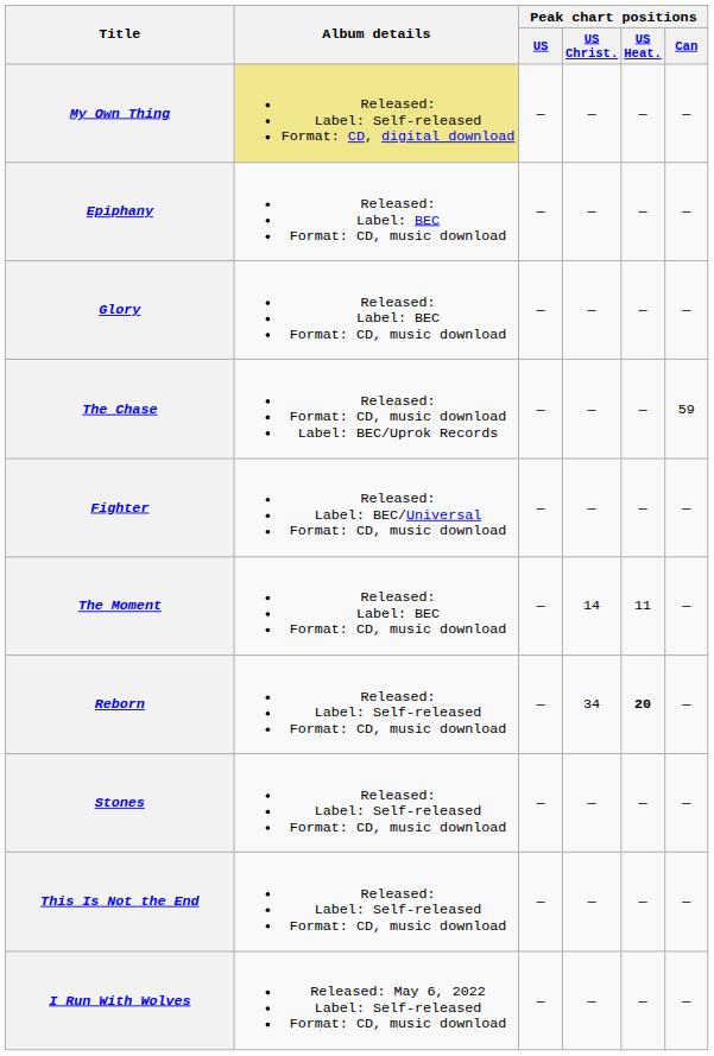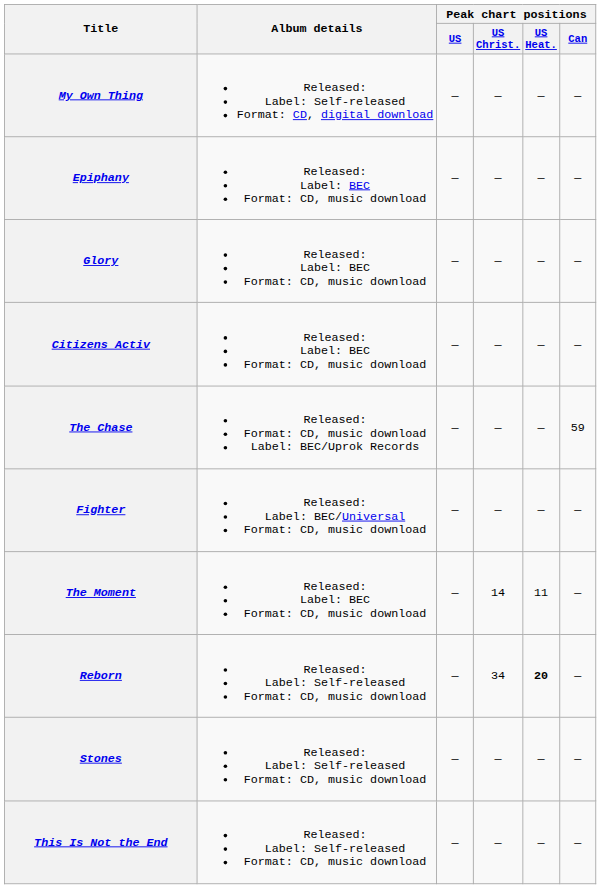 <table class="wikitable plainrowheaders" style="text-align:center;">
 <tr>
 <th scope="col" rowspan="2" style="width:16em;">Title</th>
 <th scope="col" rowspan="2" style="width:20em;">Album details</th>
 <th scope="col" colspan="4">Peak chart positions</th>
 </tr>
 <tr>
 <th scope="col" style="width:3em;font-size:90%;"><a href='#'>US</a><br></th>
 <th scope="col" style="width:3em;font-size:90%;"><a href='#'>US<br>Christ.</a><br></th>
 <th scope="col" style="width:3em;font-size:90%;"><a href='#'>US<br>Heat.</a><br></th>
 <th scope="col" style="width:3em;font-size:90%;"><a href='#'>Can</a><br></th>
 </tr>
 <tr>
 <th scope="row"><strong><em><a href='#'>My Own Thing</a></em></strong></th>
-<td style="background: khaki;"><br><ul><li>Released: </li><li>Label: Self-released</li><li>Format: <a href='#'>CD</a>, <a href='#'>digital download</a></li></ul></td>
+<td><br><ul><li>Released: </li><li>Label: Self-released</li><li>Format: <a href='#'>CD</a>, <a href='#'>digital download</a></li></ul></td>
 <td>—</td>
 <td>—</td>
 <td>—</td>
 <td>—</td>
 </tr>
 <tr>
 <th scope="row"><strong><em><a href='#'>Epiphany</a></em></strong></th>
 <td><br><ul><li>Released: </li><li>Label: <a href='#'>BEC</a></li><li>Format: CD, music download</li></ul></td>
 <td>—</td>
 <td>—</td>
 <td>—</td>
 <td>—</td>
 </tr>
 <tr>
 <th scope="row"><strong><em><a href='#'>Glory</a></em></strong></th>
+<td><br><ul><li>Released: </li><li>Label: BEC</li><li>Format: CD, music download</li></ul></td>
+<td>—</td>
+<td>—</td>
+<td>—</td>
+<td>—</td>
+</tr>
+<tr>
+<th scope="row"><strong><em><a href='#'>Citizens Activ</a></em></strong></th>
 <td><br><ul><li>Released: </li><li>Label: BEC</li><li>Format: CD, music download</li></ul></td>
 <td>—</td>
 <td>—</td>
 <td>—</td>
 <td>—</td>
 </tr>
 <tr>
 <th scope="row"><strong><em><a href='#'>The Chase</a></em></strong></th>
 <td><br><ul><li>Released: </li><li>Format: CD, music download</li><li>Label: BEC/Uprok Records</li></ul></td>
 <td>—</td>
 <td>—</td>
 <td>—</td>
 <td>59<br></td>
 </tr>
 <tr>
 <th scope="row"><strong><em><a href='#'>Fighter</a></em></strong></th>
 <td><br><ul><li>Released: </li><li>Label: BEC/<a href='#'>Universal</a></li><li>Format: CD, music download</li></ul></td>
 <td>—</td>
 <td>—</td>
 <td>—</td>
 <td>—</td>
 </tr>
 <tr>
 <th scope="row"><strong><em><a href='#'>The Moment</a></em></strong></th>
 <td><br><ul><li>Released: </li><li>Label: BEC</li><li>Format: CD, music download</li></ul></td>
 <td>—</td>
 <td>14</td>
 <td>11</td>
 <td>—</td>
 </tr>
 <tr>
 <th scope="row"><strong><em><a href='#'>Reborn</a></em></strong></th>
 <td><br><ul><li>Released: </li><li>Label: Self-released</li><li>Format: CD, music download</li></ul></td>
 <td>—</td>
 <td>34</td>
 <td><strong>20</strong></td>
 <td>—</td>
 </tr>
 <tr>
 <th scope="row"><strong><em><a href='#'>Stones</a></em></strong></th>
 <td><br><ul><li>Released: </li><li>Label: Self-released</li><li>Format: CD, music download</li></ul></td>
 <td>—</td>
 <td>—</td>
 <td>—</td>
 <td>—</td>
 </tr>
 <tr>
 <th scope="row"><strong><em><a href='#'>This Is Not the End</a></em></strong></th>
 <td><br><ul><li>Released: </li><li>Label: Self-released</li><li>Format: CD, music download</li></ul></td>
 <td>—</td>
 <td>—</td>
 <td>—</td>
 <td>—</td>
 </tr>
-<tr>
-<th scope="row"><strong><em><a href='#'>I Run With Wolves</a></em></strong></th>
-<td><br><ul><li>Released: May 6, 2022</li><li>Label: Self-released</li><li>Format: CD, music download</li></ul></td>
-<td>—</td>
-<td>—</td>
-<td>—</td>
-<td>—</td>
-</tr>
 </table>
